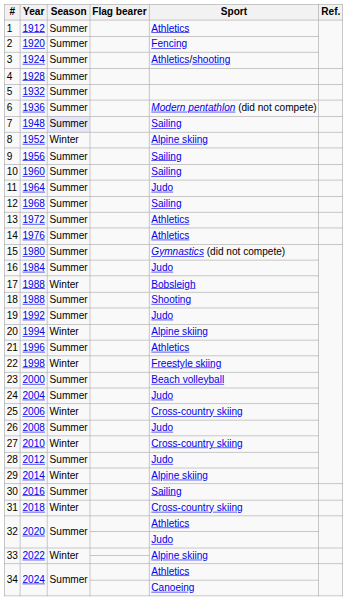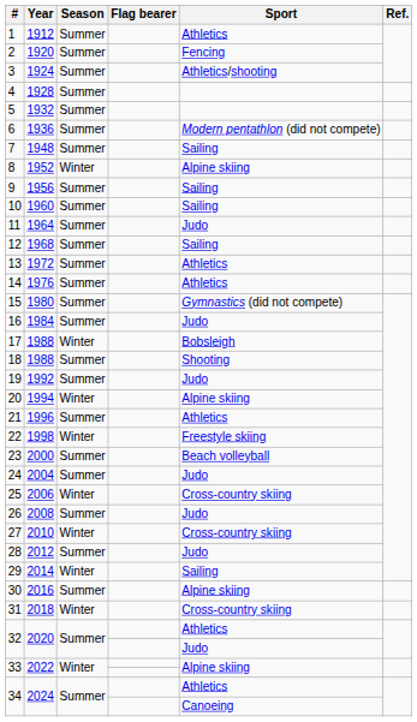 <table class="wikitable sortable">
 <tr>
 <th>#</th>
 <th>Year</th>
 <th>Season</th>
 <th>Flag bearer</th>
 <th>Sport</th>
 <th>Ref.</th>
 </tr>
 <tr>
 <td>1</td>
 <td><a href='#'>1912</a></td>
 <td>Summer</td>
 <td></td>
 <td><a href='#'>Athletics</a></td>
 <td rowspan=3></td>
 </tr>
 <tr>
 <td>2</td>
 <td><a href='#'>1920</a></td>
 <td>Summer</td>
 <td></td>
 <td><a href='#'>Fencing</a></td>
 </tr>
 <tr>
 <td>3</td>
 <td><a href='#'>1924</a></td>
 <td>Summer</td>
 <td></td>
 <td><a href='#'>Athletics</a>/<a href='#'>shooting</a></td>
 </tr>
 <tr>
 <td>4</td>
 <td><a href='#'>1928</a></td>
 <td>Summer</td>
 <td></td>
 <td></td>
 <td></td>
 </tr>
 <tr>
 <td>5</td>
 <td><a href='#'>1932</a></td>
 <td>Summer</td>
 <td></td>
 <td></td>
 <td></td>
 </tr>
 <tr>
 <td>6</td>
 <td><a href='#'>1936</a></td>
 <td>Summer</td>
 <td></td>
 <td><em><a href='#'>Modern pentathlon</a></em> (did not compete)</td>
 <td></td>
 </tr>
 <tr>
 <td>7</td>
 <td><a href='#'>1948</a></td>
-<td style="background: lavender;">Summer</td>
+<td>Summer</td>
 <td></td>
 <td><a href='#'>Sailing</a></td>
 <td></td>
 </tr>
 <tr>
 <td>8</td>
 <td><a href='#'>1952</a></td>
 <td>Winter</td>
 <td></td>
 <td><a href='#'>Alpine skiing</a></td>
 <td></td>
 </tr>
 <tr>
 <td>9</td>
 <td><a href='#'>1956</a></td>
 <td>Summer</td>
 <td></td>
 <td><a href='#'>Sailing</a></td>
 <td></td>
 </tr>
 <tr>
 <td>10</td>
 <td><a href='#'>1960</a></td>
 <td>Summer</td>
 <td></td>
 <td><a href='#'>Sailing</a></td>
 <td></td>
 </tr>
 <tr>
 <td>11</td>
 <td><a href='#'>1964</a></td>
 <td>Summer</td>
 <td></td>
 <td><a href='#'>Judo</a></td>
 <td></td>
 </tr>
 <tr>
 <td>12</td>
 <td><a href='#'>1968</a></td>
 <td>Summer</td>
 <td></td>
 <td><a href='#'>Sailing</a></td>
 <td></td>
 </tr>
 <tr>
 <td>13</td>
 <td><a href='#'>1972</a></td>
 <td>Summer</td>
 <td></td>
 <td><a href='#'>Athletics</a></td>
 <td></td>
 </tr>
 <tr>
 <td>14</td>
 <td><a href='#'>1976</a></td>
 <td>Summer</td>
 <td></td>
 <td><a href='#'>Athletics</a></td>
 <td></td>
 </tr>
 <tr>
 <td>15</td>
 <td><a href='#'>1980</a></td>
 <td>Summer</td>
 <td></td>
 <td><em><a href='#'>Gymnastics</a></em> (did not compete)</td>
 <td rowspan=15></td>
 </tr>
 <tr>
 <td>16</td>
 <td><a href='#'>1984</a></td>
 <td>Summer</td>
 <td></td>
 <td><a href='#'>Judo</a></td>
 </tr>
 <tr>
 <td>17</td>
 <td><a href='#'>1988</a></td>
 <td>Winter</td>
 <td></td>
 <td><a href='#'>Bobsleigh</a></td>
 </tr>
 <tr>
 <td>18</td>
 <td><a href='#'>1988</a></td>
 <td>Summer</td>
 <td></td>
 <td><a href='#'>Shooting</a></td>
 </tr>
 <tr>
 <td>19</td>
 <td><a href='#'>1992</a></td>
 <td>Summer</td>
 <td></td>
 <td><a href='#'>Judo</a></td>
 </tr>
 <tr>
 <td>20</td>
 <td><a href='#'>1994</a></td>
 <td>Winter</td>
 <td></td>
 <td><a href='#'>Alpine skiing</a></td>
 </tr>
 <tr>
 <td>21</td>
 <td><a href='#'>1996</a></td>
 <td>Summer</td>
 <td></td>
 <td><a href='#'>Athletics</a></td>
 </tr>
 <tr>
 <td>22</td>
 <td><a href='#'>1998</a></td>
 <td>Winter</td>
 <td></td>
 <td><a href='#'>Freestyle skiing</a></td>
 </tr>
 <tr>
 <td>23</td>
 <td><a href='#'>2000</a></td>
 <td>Summer</td>
 <td></td>
 <td><a href='#'>Beach volleyball</a></td>
 </tr>
 <tr>
 <td>24</td>
 <td><a href='#'>2004</a></td>
 <td>Summer</td>
 <td></td>
 <td><a href='#'>Judo</a></td>
 </tr>
 <tr>
 <td>25</td>
 <td><a href='#'>2006</a></td>
 <td>Winter</td>
 <td></td>
 <td><a href='#'>Cross-country skiing</a></td>
 </tr>
 <tr>
 <td>26</td>
 <td><a href='#'>2008</a></td>
 <td>Summer</td>
 <td></td>
 <td><a href='#'>Judo</a></td>
 </tr>
 <tr>
 <td>27</td>
 <td><a href='#'>2010</a></td>
 <td>Winter</td>
 <td></td>
 <td><a href='#'>Cross-country skiing</a></td>
 </tr>
 <tr>
 <td>28</td>
 <td><a href='#'>2012</a></td>
 <td>Summer</td>
 <td></td>
 <td><a href='#'>Judo</a></td>
 </tr>
 <tr>
 <td>29</td>
 <td><a href='#'>2014</a></td>
 <td>Winter</td>
 <td></td>
-<td><a href='#'>Alpine skiing</a></td>
+<td><a href='#'>Sailing</a></td>
 </tr>
 <tr>
 <td>30</td>
 <td><a href='#'>2016</a></td>
 <td>Summer</td>
 <td></td>
-<td><a href='#'>Sailing</a></td>
+<td><a href='#'>Alpine skiing</a></td>
 <td></td>
 </tr>
 <tr>
 <td>31</td>
 <td><a href='#'>2018</a></td>
 <td>Winter</td>
 <td></td>
 <td><a href='#'>Cross-country skiing</a></td>
 <td></td>
 </tr>
 <tr>
 <td rowspan=2>32</td>
 <td rowspan=2><a href='#'>2020</a></td>
 <td rowspan=2>Summer</td>
 <td></td>
 <td><a href='#'>Athletics</a></td>
 <td rowspan=2></td>
 </tr>
 <tr>
 <td></td>
 <td><a href='#'>Judo</a></td>
 </tr>
 <tr>
 <td rowspan=2>33</td>
 <td rowspan=2><a href='#'>2022</a></td>
 <td rowspan=2>Winter</td>
 <td></td>
 <td rowspan=2><a href='#'>Alpine skiing</a></td>
 <td rowspan=2></td>
 </tr>
 <tr>
 <td></td>
 </tr>
 <tr>
 <td rowspan=2>34</td>
 <td rowspan=2><a href='#'>2024</a></td>
 <td rowspan=2>Summer</td>
 <td></td>
 <td><a href='#'>Athletics</a></td>
 <td rowspan=2></td>
 </tr>
 <tr>
 <td></td>
 <td><a href='#'>Canoeing</a></td>
 </tr>
 </table>
